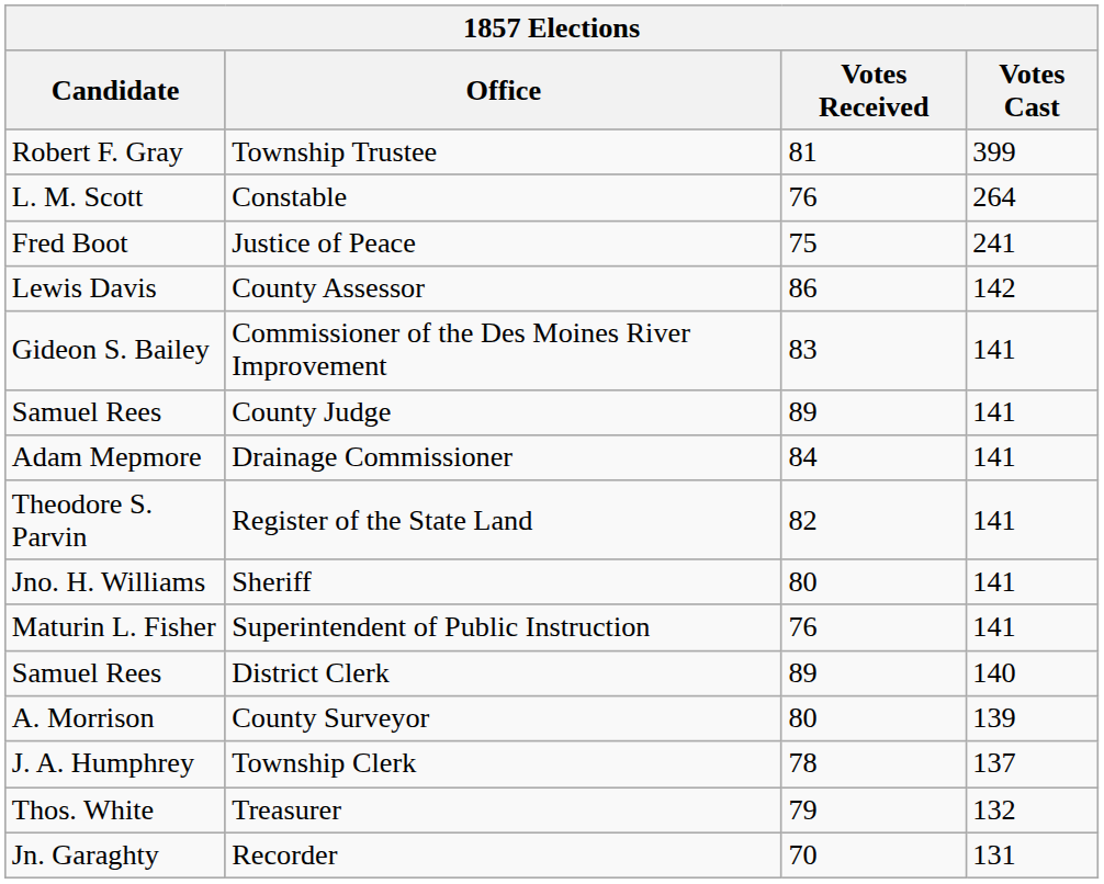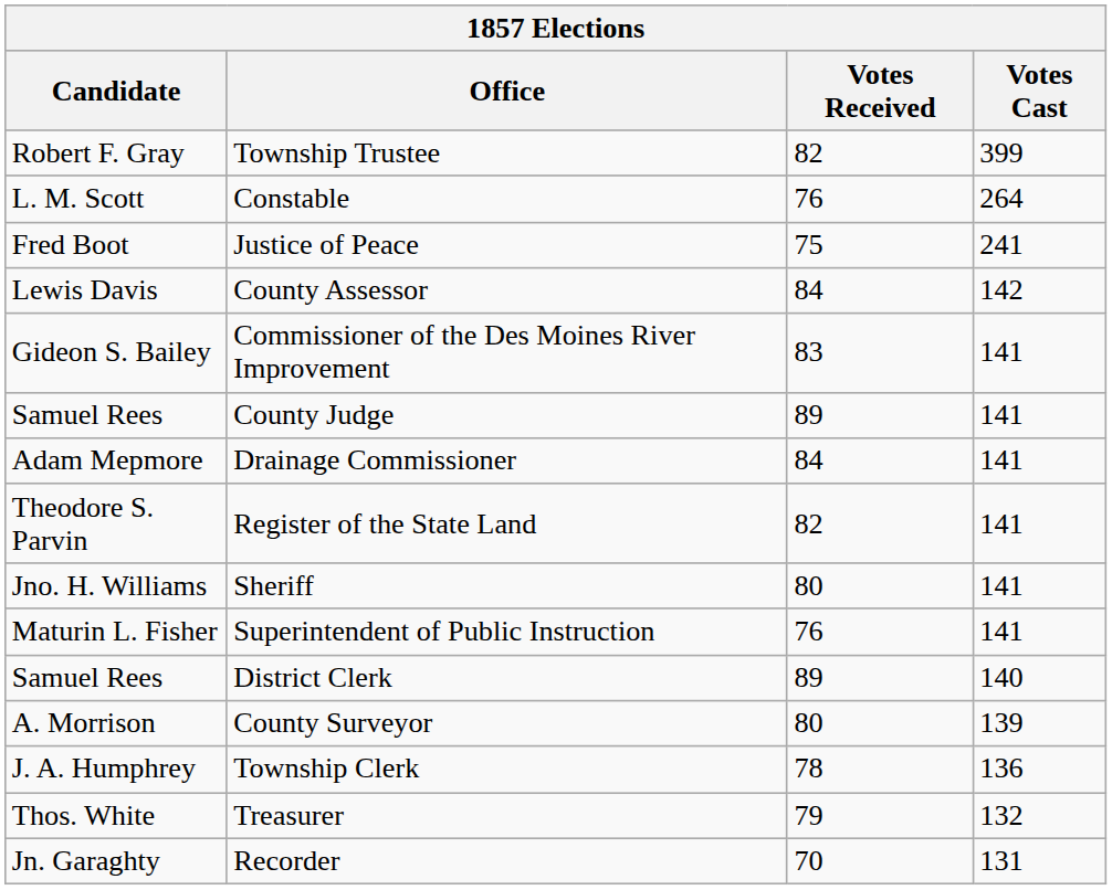 <table class="wikitable sortable">
 <tr>
 <th colspan=5>1857 Elections</th>
 </tr>
 <tr style="text-align:center;">
 <th>Candidate</th>
 <th>Office</th>
 <th>Votes Received</th>
 <th>Votes Cast</th>
 </tr>
 <tr>
 <td>Robert F. Gray</td>
 <td>Township Trustee</td>
-<td>81</td>
+<td>82</td>
 <td>399</td>
 </tr>
 <tr>
 <td>L. M. Scott</td>
 <td>Constable</td>
 <td>76</td>
 <td>264</td>
 </tr>
 <tr>
 <td>Fred Boot</td>
 <td>Justice of Peace</td>
 <td>75</td>
 <td>241</td>
 </tr>
 <tr>
 <td>Lewis Davis</td>
 <td>County Assessor</td>
-<td>86</td>
+<td>84</td>
 <td>142</td>
 </tr>
 <tr>
 <td>Gideon S. Bailey</td>
 <td>Commissioner of the Des Moines River Improvement</td>
 <td>83</td>
 <td>141</td>
 </tr>
 <tr>
 <td>Samuel Rees</td>
 <td>County Judge</td>
 <td>89</td>
 <td>141</td>
 </tr>
 <tr>
 <td>Adam Mepmore</td>
 <td>Drainage Commissioner</td>
 <td>84</td>
 <td>141</td>
 </tr>
 <tr>
 <td>Theodore S. Parvin</td>
 <td>Register of the State Land</td>
 <td>82</td>
 <td>141</td>
 </tr>
 <tr>
 <td>Jno. H. Williams</td>
 <td>Sheriff</td>
 <td>80</td>
 <td>141</td>
 </tr>
 <tr>
 <td>Maturin L. Fisher</td>
 <td>Superintendent of Public Instruction</td>
 <td>76</td>
 <td>141</td>
 </tr>
 <tr>
 <td>Samuel Rees</td>
 <td>District Clerk</td>
 <td>89</td>
 <td>140</td>
 </tr>
 <tr>
 <td>A. Morrison</td>
 <td>County Surveyor</td>
 <td>80</td>
 <td>139</td>
 </tr>
 <tr>
 <td>J. A. Humphrey</td>
 <td>Township Clerk</td>
 <td>78</td>
-<td>137</td>
+<td>136</td>
 </tr>
 <tr>
 <td>Thos. White</td>
 <td>Treasurer</td>
 <td>79</td>
 <td>132</td>
 </tr>
 <tr>
 <td>Jn. Garaghty</td>
 <td>Recorder</td>
 <td>70</td>
 <td>131</td>
 </tr>
 </table>
